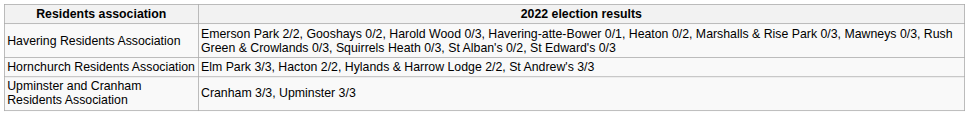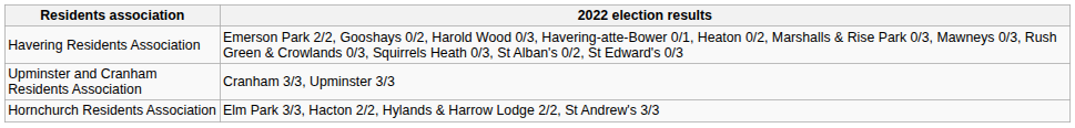 <table class="wikitable">
 <tr>
 <th>Residents association</th>
 <th>2022 election results</th>
 </tr>
 <tr>
 <td>Havering Residents Association</td>
 <td>Emerson Park 2/2, Gooshays 0/2, Harold Wood 0/3, Havering-atte-Bower 0/1, Heaton 0/2, Marshalls & Rise Park 0/3, Mawneys 0/3, Rush Green & Crowlands 0/3, Squirrels Heath 0/3, St Alban's 0/2, St Edward's 0/3</td>
 </tr>
 <tr>
+<td>Upminster and Cranham Residents Association</td>
+<td>Cranham 3/3, Upminster 3/3</td>
+</tr>
+<tr>
 <td>Hornchurch Residents Association</td>
 <td>Elm Park 3/3, Hacton 2/2, Hylands & Harrow Lodge 2/2, St Andrew's 3/3</td>
 </tr>
-<tr>
-<td>Upminster and Cranham Residents Association</td>
-<td>Cranham 3/3, Upminster 3/3</td>
-</tr>
 </table>
